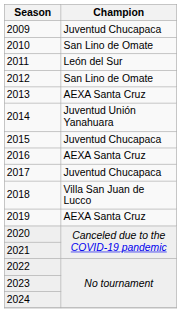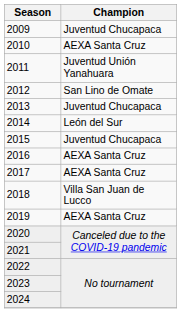 <table class="wikitable sortable">
 <tr>
 <th width=80px>Season</th>
 <th width=170px>Champion</th>
 </tr>
 <tr>
 <td>2009</td>
 <td>Juventud Chucapaca</td>
 </tr>
 <tr>
 <td>2010</td>
-<td>San Lino de Omate</td>
+<td>AEXA Santa Cruz</td>
 </tr>
 <tr>
 <td>2011</td>
-<td>León del Sur</td>
+<td>Juventud Unión Yanahuara</td>
 </tr>
 <tr>
 <td>2012</td>
 <td>San Lino de Omate</td>
 </tr>
 <tr>
 <td>2013</td>
-<td>AEXA Santa Cruz</td>
+<td>Juventud Chucapaca</td>
 </tr>
 <tr>
 <td>2014</td>
-<td>Juventud Unión Yanahuara</td>
+<td>León del Sur</td>
 </tr>
 <tr>
 <td>2015</td>
 <td>Juventud Chucapaca</td>
 </tr>
 <tr>
 <td>2016</td>
 <td>AEXA Santa Cruz</td>
 </tr>
 <tr>
 <td>2017</td>
-<td>Juventud Chucapaca</td>
+<td>AEXA Santa Cruz</td>
 </tr>
 <tr>
 <td>2018</td>
 <td>Villa San Juan de Lucco</td>
 </tr>
 <tr>
 <td>2019</td>
 <td>AEXA Santa Cruz</td>
 </tr>
 <tr bgcolor=#efefef>
 <td>2020</td>
 <td rowspan=2 colspan="1" align=center><em>Canceled due to the <a href='#'>COVID-19 pandemic</a></em></td>
 </tr>
 <tr bgcolor=#efefef>
 <td>2021</td>
 </tr>
 <tr bgcolor=#efefef>
 <td>2022</td>
 <td rowspan=3 colspan=1 align=center><em>No tournament</em></td>
 </tr>
 <tr bgcolor=#efefef>
 <td>2023</td>
 </tr>
 <tr bgcolor=#efefef>
 <td>2024</td>
 </tr>
 <tr>
 </tr>
 </table>
